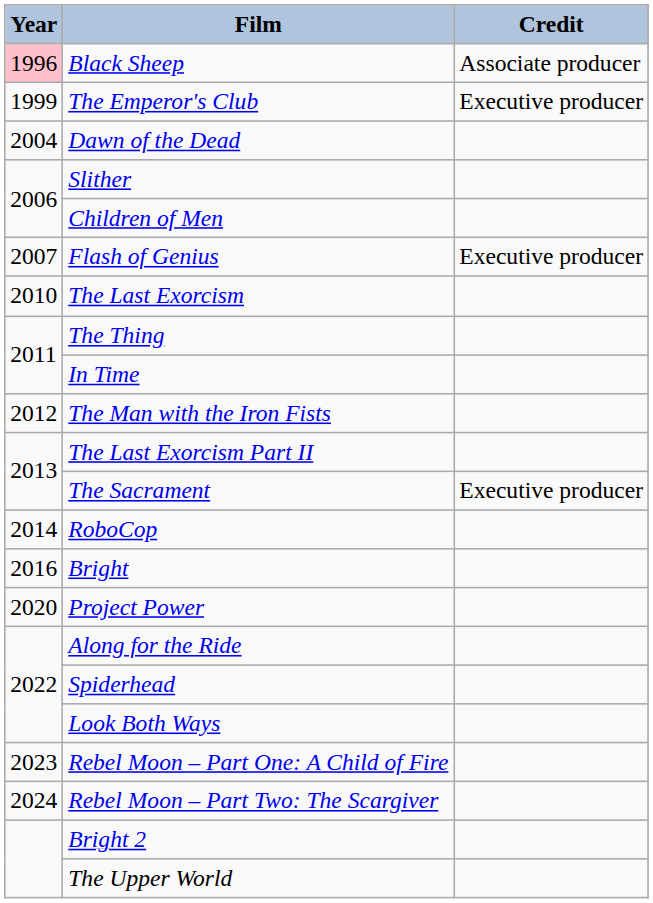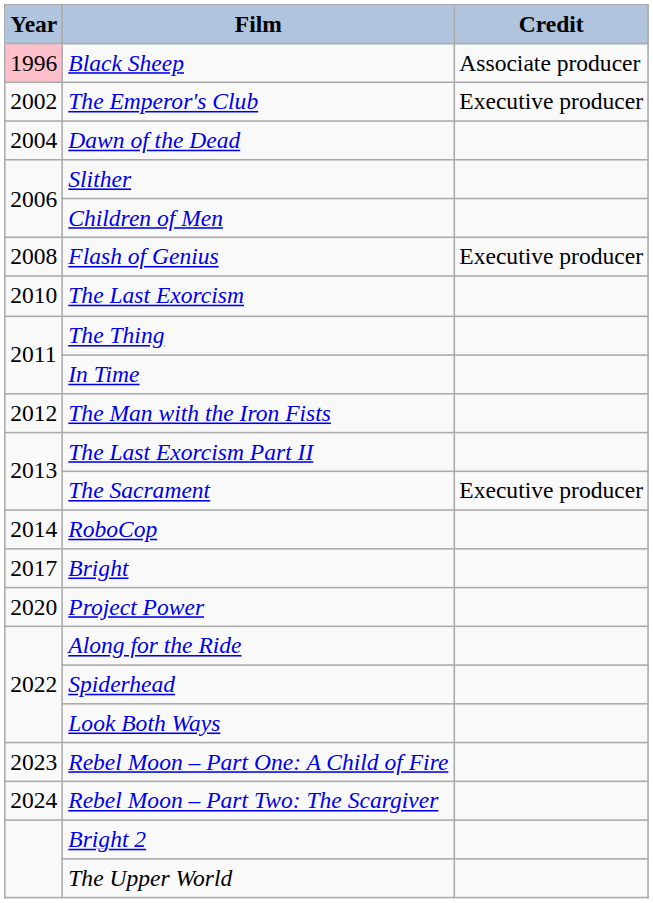 <table class="wikitable" style="font-size:95%;">
 <tr>
 <th style="background:#B0C4DE;">Year</th>
 <th style="background:#B0C4DE;">Film</th>
 <th style="background:#B0C4DE;">Credit</th>
 </tr>
 <tr>
 <td style="background: pink;">1996</td>
 <td><em><a href='#'>Black Sheep</a></em></td>
 <td>Associate producer</td>
 </tr>
 <tr>
-<td>1999</td>
+<td>2002</td>
 <td><em><a href='#'>The Emperor's Club</a></em></td>
 <td>Executive producer</td>
 </tr>
 <tr>
 <td>2004</td>
 <td><em><a href='#'>Dawn of the Dead</a></em></td>
 <td></td>
 </tr>
 <tr>
 <td rowspan=2>2006</td>
 <td><em><a href='#'>Slither</a></em></td>
 <td></td>
 </tr>
 <tr>
 <td><em><a href='#'>Children of Men</a></em></td>
 <td></td>
 </tr>
 <tr>
-<td>2007</td>
+<td>2008</td>
 <td><em><a href='#'>Flash of Genius</a></em></td>
 <td>Executive producer</td>
 </tr>
 <tr>
 <td>2010</td>
 <td><em><a href='#'>The Last Exorcism</a></em></td>
 <td></td>
 </tr>
 <tr>
 <td rowspan=2>2011</td>
 <td><em><a href='#'>The Thing</a></em></td>
 <td></td>
 </tr>
 <tr>
 <td><em><a href='#'>In Time</a></em></td>
 <td></td>
 </tr>
 <tr>
 <td>2012</td>
 <td><em><a href='#'>The Man with the Iron Fists</a></em></td>
 <td></td>
 </tr>
 <tr>
 <td rowspan=2>2013</td>
 <td><em><a href='#'>The Last Exorcism Part II</a></em></td>
 <td></td>
 </tr>
 <tr>
 <td><em><a href='#'>The Sacrament</a></em></td>
 <td>Executive producer</td>
 </tr>
 <tr>
 <td>2014</td>
 <td><em><a href='#'>RoboCop</a></em></td>
 <td></td>
 </tr>
 <tr>
-<td>2016</td>
+<td>2017</td>
 <td><em><a href='#'>Bright</a></em></td>
 <td></td>
 </tr>
 <tr>
 <td>2020</td>
 <td><em><a href='#'>Project Power</a></em></td>
 <td></td>
 </tr>
 <tr>
 <td rowspan=3>2022</td>
 <td><em><a href='#'>Along for the Ride</a></em></td>
 <td></td>
 </tr>
 <tr>
 <td><em><a href='#'>Spiderhead</a></em></td>
 <td></td>
 </tr>
 <tr>
 <td><em><a href='#'>Look Both Ways</a></em></td>
 <td></td>
 </tr>
 <tr>
 <td>2023</td>
 <td><em><a href='#'>Rebel Moon – Part One: A Child of Fire</a></em></td>
 <td></td>
 </tr>
 <tr>
 <td>2024</td>
 <td><em><a href='#'>Rebel Moon – Part Two: The Scargiver</a></em></td>
 <td></td>
 </tr>
 <tr>
 <td rowspan=4 style="text-align:center;"></td>
 <td><em><a href='#'>Bright 2</a></em></td>
 <td></td>
 </tr>
 <tr>
 <td><em>The Upper World</em></td>
 <td></td>
 </tr>
 </table>
